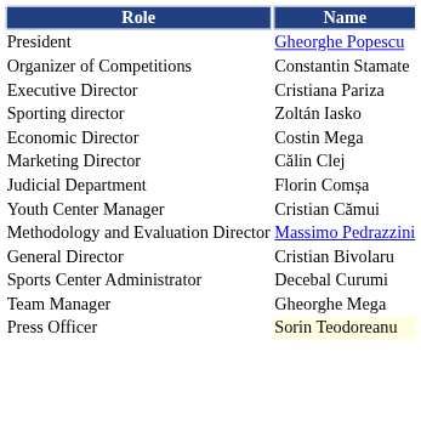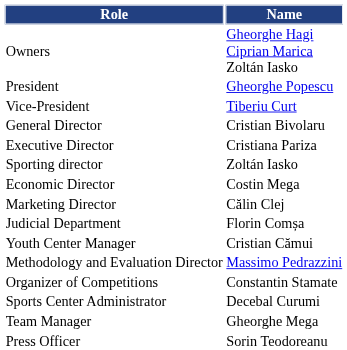 <table class="toccolours">
 <tr>
 <th style="background:#224081;color:#FFFFFF;border:1px solid #FFFFFF">Role</th>
 <th style="background:#224081;color:#FFFFFF;border:1px solid #FFFFFF">Name</th>
 </tr>
 <tr>
+<td>Owners</td>
+<td> <a href='#'>Gheorghe Hagi</a> <br>  <a href='#'>Ciprian Marica</a> <br>  Zoltán Iasko</td>
+</tr>
+<tr>
 <td>President</td>
 <td> <a href='#'>Gheorghe Popescu</a></td>
 </tr>
 <tr>
-<td>Organizer of Competitions</td>
-<td> Constantin Stamate</td>
+<td>Vice-President</td>
+<td> <a href='#'>Tiberiu Curt</a></td>
+</tr>
+<tr>
+<td>General Director</td>
+<td> Cristian Bivolaru</td>
 </tr>
 <tr>
 <td>Executive Director</td>
 <td> Cristiana Pariza</td>
 </tr>
 <tr>
 <td>Sporting director</td>
 <td> Zoltán Iasko</td>
 </tr>
 <tr>
 <td>Economic Director</td>
 <td> Costin Mega</td>
 </tr>
 <tr>
 <td>Marketing Director</td>
 <td> Călin Clej</td>
 </tr>
 <tr>
 <td>Judicial Department</td>
 <td> Florin Comșa</td>
 </tr>
 <tr>
 <td>Youth Center Manager</td>
 <td> Cristian Cămui</td>
 </tr>
 <tr>
 <td>Methodology and Evaluation Director</td>
 <td> <a href='#'>Massimo Pedrazzini</a></td>
 </tr>
 <tr>
-<td>General Director</td>
-<td> Cristian Bivolaru</td>
+<td>Organizer of Competitions</td>
+<td> Constantin Stamate</td>
 </tr>
 <tr>
 <td>Sports Center Administrator</td>
 <td> Decebal Curumi</td>
 </tr>
 <tr>
 <td>Team Manager</td>
 <td> Gheorghe Mega</td>
 </tr>
 <tr>
 <td>Press Officer</td>
-<td style="background: lightyellow;"> Sorin Teodoreanu</td>
+<td> Sorin Teodoreanu</td>
 </tr>
 </table>
